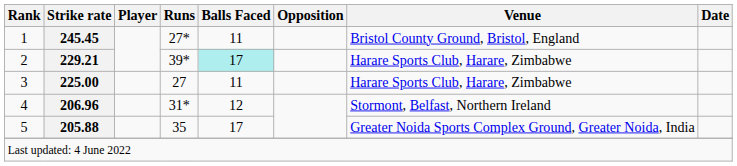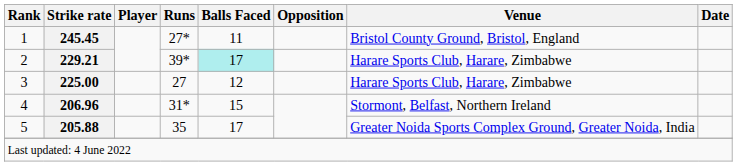 <table class="wikitable sortable">
 <tr>
 <th scope=col>Rank</th>
 <th scope=col>Strike rate</th>
 <th scope=col>Player</th>
 <th scope=col>Runs</th>
 <th scope=col>Balls Faced</th>
 <th scope=col>Opposition</th>
 <th scope=col>Venue</th>
 <th scope=col>Date</th>
 </tr>
 <tr>
 <td align=center>1</td>
 <th scope=row style="text-align:center;">245.45</th>
 <td rowspan="2"></td>
 <td align="center">27*</td>
 <td align=center>11</td>
 <td></td>
 <td><a href='#'>Bristol County Ground</a>, <a href='#'>Bristol</a>, England</td>
 <td> </td>
 </tr>
 <tr>
 <td align="center">2</td>
 <th scope="row" style="text-align:center;">229.21</th>
 <td align="center">39*</td>
 <td align="center" style="background: paleturquoise;">17</td>
 <td></td>
 <td><a href='#'>Harare Sports Club</a>, <a href='#'>Harare</a>, Zimbabwe</td>
 <td></td>
 </tr>
 <tr>
 <td align="center">3</td>
 <th scope="row" style="text-align:center;">225.00</th>
 <td></td>
 <td align=center>27</td>
-<td align="center">11</td>
+<td align="center">12</td>
 <td></td>
 <td><a href='#'>Harare Sports Club</a>, <a href='#'>Harare</a>, Zimbabwe</td>
 <td></td>
 </tr>
 <tr>
 <td align="center">4</td>
 <th scope="row" style="text-align:center;">206.96</th>
 <td></td>
 <td align="center">31*</td>
-<td align="center">12</td>
+<td align="center">15</td>
 <td rowspan="2"></td>
 <td><a href='#'>Stormont</a>, <a href='#'>Belfast</a>, Northern Ireland</td>
 <td></td>
 </tr>
 <tr>
 <td align="center">5</td>
 <th scope="row" style="text-align:center;">205.88</th>
 <td></td>
 <td align="center">35</td>
 <td align="center">17</td>
 <td><a href='#'>Greater Noida Sports Complex Ground</a>, <a href='#'>Greater Noida</a>, India</td>
 <td></td>
 </tr>
 <tr>
 </tr>
 <tr class=sortbottom>
 <td colspan=8><small>Last updated: 4 June 2022</small></td>
 </tr>
 </table>
